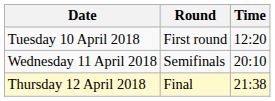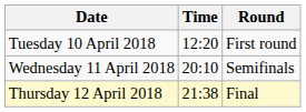 <table class="wikitable">
 <tr>
 <th>Date</th>
+<th>Time</th>
 <th>Round</th>
-<th>Time</th>
 </tr>
 <tr>
 <td>Tuesday 10 April 2018</td>
+<td>12:20</td>
 <td>First round</td>
-<td>12:20</td>
 </tr>
 <tr>
 <td>Wednesday 11 April 2018</td>
+<td>20:10</td>
 <td>Semifinals</td>
-<td>20:10</td>
 </tr>
 <tr>
 <td style=background:lemonchiffon>Thursday 12 April 2018</td>
+<td style=background:lemonchiffon>21:38</td>
 <td style=background:lemonchiffon>Final</td>
-<td style=background:lemonchiffon>21:38</td>
 </tr>
 </table>
